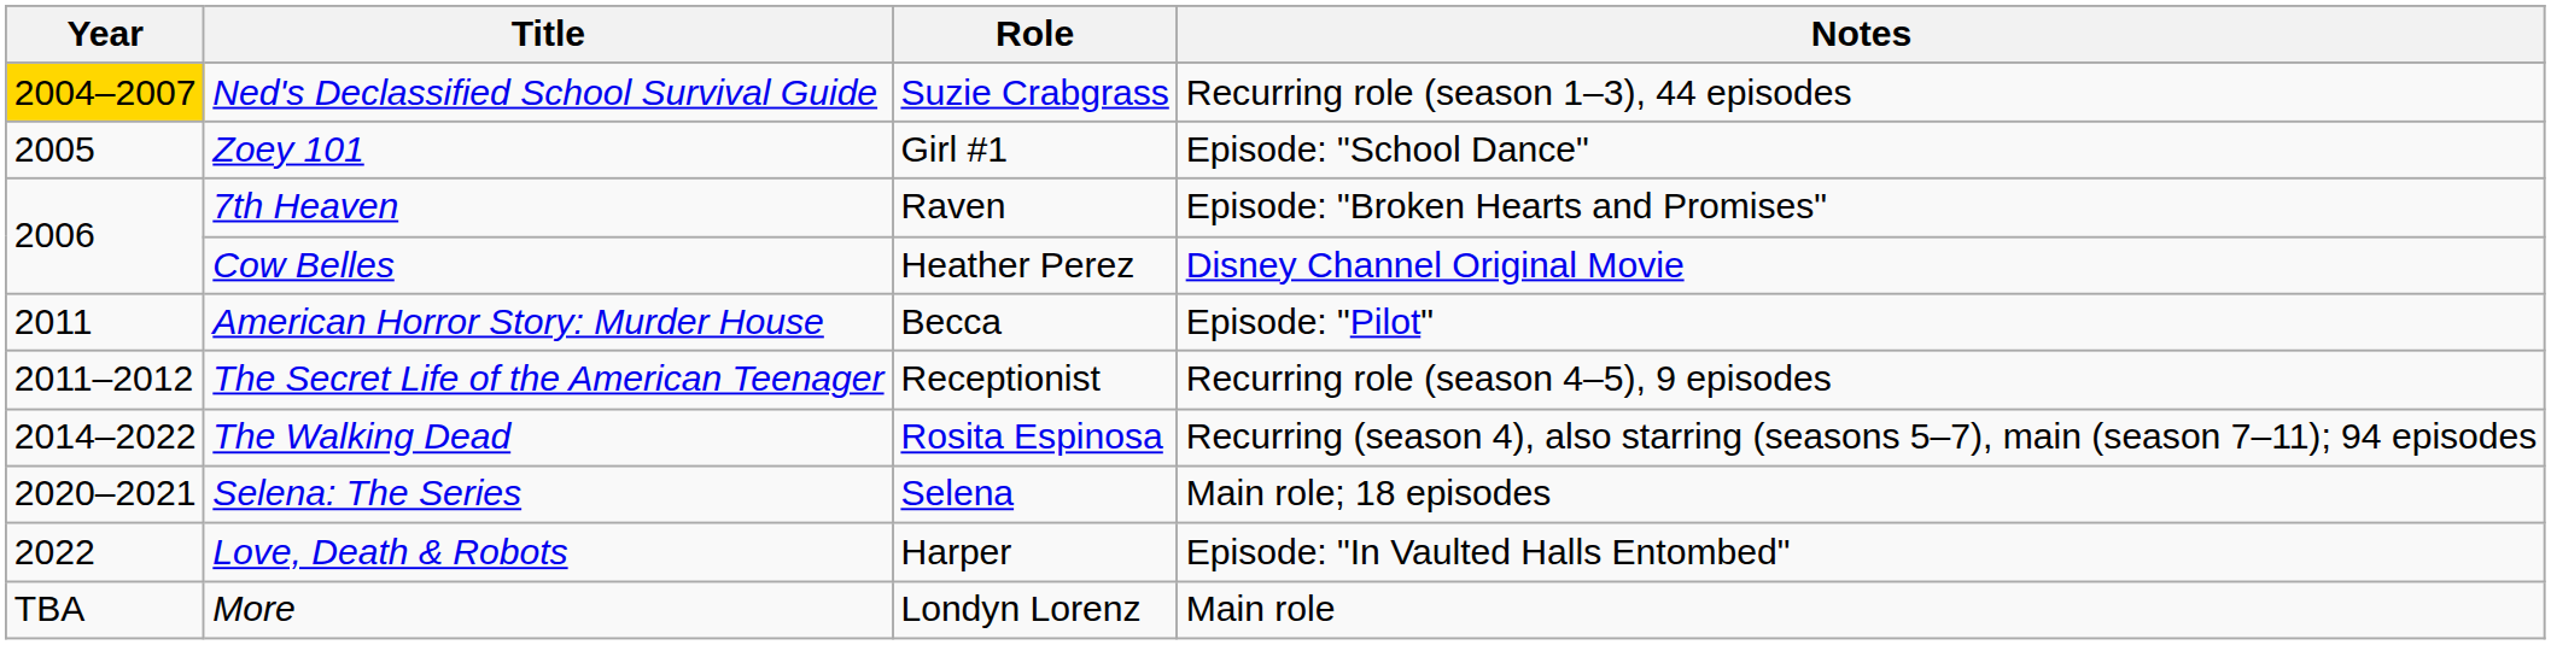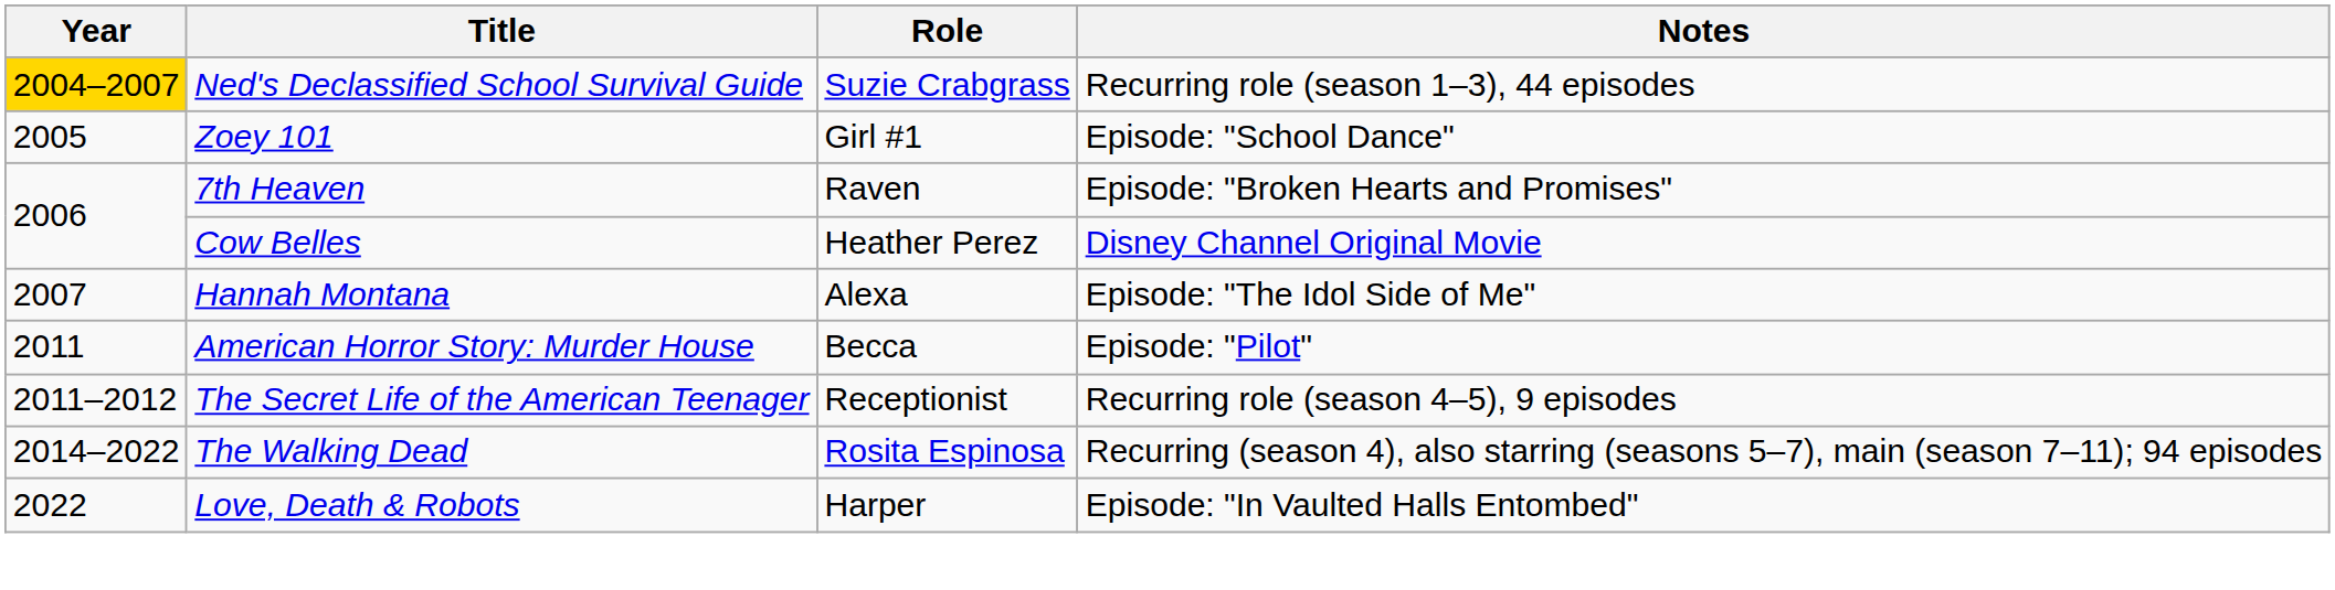 <table class="wikitable sortable">
 <tr>
 <th>Year</th>
 <th>Title</th>
 <th>Role</th>
 <th>Notes</th>
 </tr>
 <tr>
 <td style="background: gold;">2004–2007</td>
 <td><em><a href='#'>Ned's Declassified School Survival Guide</a></em></td>
 <td><a href='#'>Suzie Crabgrass</a></td>
 <td>Recurring role (season 1–3), 44 episodes</td>
 </tr>
 <tr>
 <td>2005</td>
 <td><em><a href='#'>Zoey 101</a></em></td>
 <td>Girl #1</td>
 <td>Episode: "School Dance"</td>
 </tr>
 <tr>
 <td rowspan="2">2006</td>
 <td><em><a href='#'>7th Heaven</a></em></td>
 <td>Raven</td>
 <td>Episode: "Broken Hearts and Promises"</td>
 </tr>
 <tr>
 <td><em><a href='#'>Cow Belles</a></em></td>
 <td>Heather Perez</td>
 <td><a href='#'>Disney Channel Original Movie</a></td>
 </tr>
 <tr>
+<td>2007</td>
+<td><em><a href='#'>Hannah Montana</a></em></td>
+<td>Alexa</td>
+<td>Episode: "The Idol Side of Me"</td>
+</tr>
+<tr>
 <td>2011</td>
 <td><em><a href='#'>American Horror Story: Murder House</a></em></td>
 <td>Becca</td>
 <td>Episode: "<a href='#'>Pilot</a>"</td>
 </tr>
 <tr>
 <td>2011–2012</td>
 <td><em><a href='#'>The Secret Life of the American Teenager</a></em></td>
 <td>Receptionist</td>
 <td>Recurring role (season 4–5), 9 episodes</td>
 </tr>
 <tr>
 <td>2014–2022</td>
 <td><em><a href='#'>The Walking Dead</a></em></td>
 <td><a href='#'>Rosita Espinosa</a></td>
 <td>Recurring (season 4), also starring (seasons 5–7), main (season 7–11); 94 episodes</td>
 </tr>
 <tr>
-<td>2020–2021</td>
-<td><em><a href='#'>Selena: The Series</a></em></td>
-<td><a href='#'>Selena</a></td>
-<td>Main role; 18 episodes</td>
-</tr>
-<tr>
 <td>2022</td>
 <td><em><a href='#'>Love, Death & Robots</a></em></td>
 <td>Harper</td>
 <td>Episode: "In Vaulted Halls Entombed"</td>
 </tr>
-<tr>
-<td>TBA</td>
-<td><em>More</em></td>
-<td>Londyn Lorenz</td>
-<td>Main role</td>
-</tr>
 </table>
